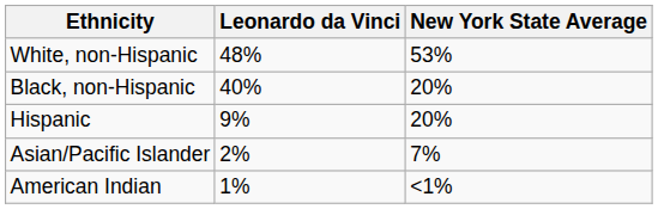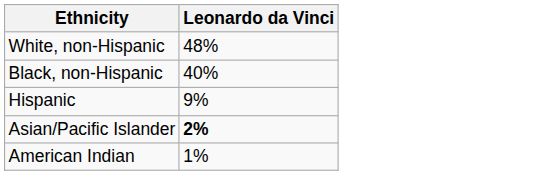 <table class="wikitable">
 <tr>
 <th>Ethnicity</th>
 <th>Leonardo da Vinci</th>
-<th>New York State Average</th>
 </tr>
 <tr>
 <td>White, non-Hispanic</td>
 <td>48%</td>
-<td>53%</td>
 </tr>
 <tr>
 <td>Black, non-Hispanic</td>
 <td>40%</td>
-<td>20%</td>
 </tr>
 <tr>
 <td>Hispanic</td>
 <td>9%</td>
-<td>20%</td>
 </tr>
 <tr>
 <td>Asian/Pacific Islander</td>
-<td>2%</td>
-<td>7%</td>
+<td><strong>2%</strong></td>
 </tr>
 <tr>
 <td>American Indian</td>
 <td>1%</td>
-<td><1%</td>
 </tr>
 </table>
